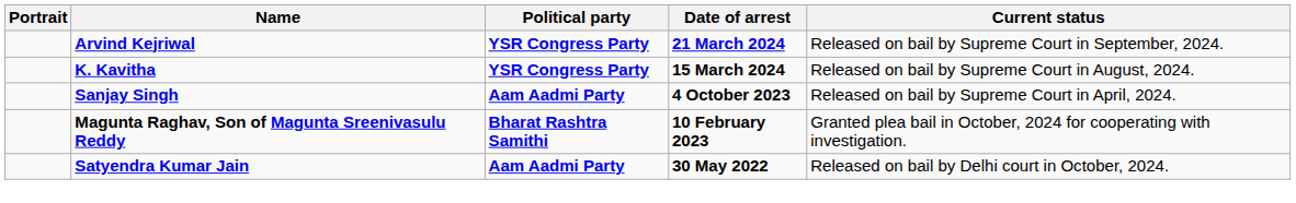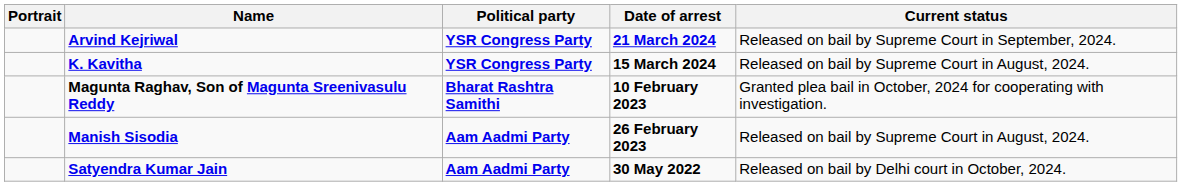 <table class="wikitable sortable">
 <tr>
 <th>Portrait</th>
 <th>Name</th>
 <th>Political party</th>
 <th>Date of arrest</th>
 <th>Current status</th>
 </tr>
 <tr>
 <td></td>
 <td><strong><a href='#'>Arvind Kejriwal</a></strong></td>
 <td><strong><a href='#'>YSR Congress Party</a></strong></td>
 <td><strong><a href='#'>21 March 2024</a></strong></td>
 <td>Released on bail by Supreme Court in September, 2024.</td>
 </tr>
 <tr>
 <td></td>
 <td><strong><a href='#'>K. Kavitha</a></strong></td>
 <td><strong><a href='#'>YSR Congress Party</a></strong></td>
 <td><strong>15 March 2024</strong></td>
 <td>Released on bail by Supreme Court in August, 2024.</td>
 </tr>
 <tr>
 <td></td>
-<td><strong><a href='#'>Sanjay Singh</a></strong></td>
-<td><strong><a href='#'>Aam Aadmi Party</a></strong></td>
-<td><strong>4 October 2023</strong></td>
-<td>Released on bail by Supreme Court in April, 2024.</td>
-</tr>
-<tr>
-<td></td>
 <td><strong>Magunta Raghav, Son of <a href='#'>Magunta Sreenivasulu Reddy</a></strong></td>
 <td><strong><a href='#'>Bharat Rashtra Samithi</a></strong></td>
 <td><strong>10 February 2023</strong></td>
 <td>Granted plea bail in October, 2024 for cooperating with investigation.</td>
+</tr>
+<tr>
+<td></td>
+<td><strong><a href='#'>Manish Sisodia</a></strong></td>
+<td><strong><a href='#'>Aam Aadmi Party</a></strong></td>
+<td><strong>26 February 2023</strong></td>
+<td>Released on bail by Supreme Court in August, 2024.</td>
 </tr>
 <tr>
 <td></td>
 <td><strong><a href='#'>Satyendra Kumar Jain</a></strong></td>
 <td><strong><a href='#'>Aam Aadmi Party</a></strong></td>
 <td><strong>30 May 2022</strong></td>
 <td>Released on bail by Delhi court in October, 2024.</td>
 </tr>
 </table>
